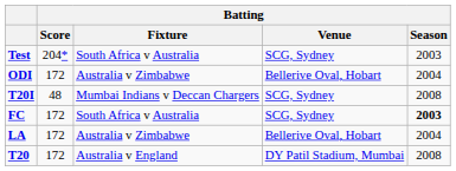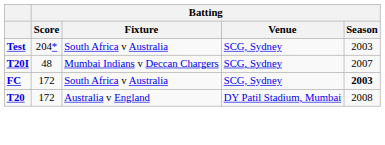 <table class=wikitable style="font-size:100%">
 <tr>
 <th rowspan="1"></th>
 <th colspan="4" rowspan="1">Batting</th>
 </tr>
 <tr>
 <th></th>
 <th>Score</th>
 <th>Fixture</th>
 <th>Venue</th>
 <th>Season</th>
 </tr>
 <tr>
 <td><strong><a href='#'>Test</a></strong></td>
 <td align="center">204<a href='#'>*</a></td>
 <td><a href='#'>South Africa</a> v <a href='#'>Australia</a></td>
 <td><a href='#'>SCG, Sydney</a></td>
 <td align="center">2003</td>
 </tr>
 <tr>
-<td><strong><a href='#'>ODI</a></strong></td>
-<td align="center">172</td>
-<td><a href='#'>Australia</a> v <a href='#'>Zimbabwe</a></td>
-<td><a href='#'>Bellerive Oval, Hobart</a></td>
-<td align="center">2004</td>
-</tr>
-<tr>
 <td><strong><a href='#'>T20I</a></strong></td>
 <td align="center">48</td>
 <td><a href='#'>Mumbai Indians</a> v <a href='#'>Deccan Chargers</a></td>
 <td><a href='#'>SCG, Sydney</a></td>
-<td align="center">2008</td>
+<td align="center">2007</td>
 </tr>
 <tr>
 <td><strong><a href='#'>FC</a></strong></td>
 <td align="center">172</td>
 <td><a href='#'>South Africa</a> v <a href='#'>Australia</a></td>
 <td><a href='#'>SCG, Sydney</a></td>
 <td align="center"><strong>2003</strong></td>
 </tr>
 <tr>
-<td><strong><a href='#'>LA</a></strong></td>
-<td align="center">172</td>
-<td><a href='#'>Australia</a> v <a href='#'>Zimbabwe</a></td>
-<td><a href='#'>Bellerive Oval, Hobart</a></td>
-<td align="center">2004</td>
-</tr>
-<tr>
 <td><strong><a href='#'>T20</a></strong></td>
 <td align="center">172</td>
 <td><a href='#'>Australia</a> v <a href='#'>England</a></td>
 <td><a href='#'>DY Patil Stadium, Mumbai</a></td>
 <td align="center">2008</td>
 </tr>
 </table>
